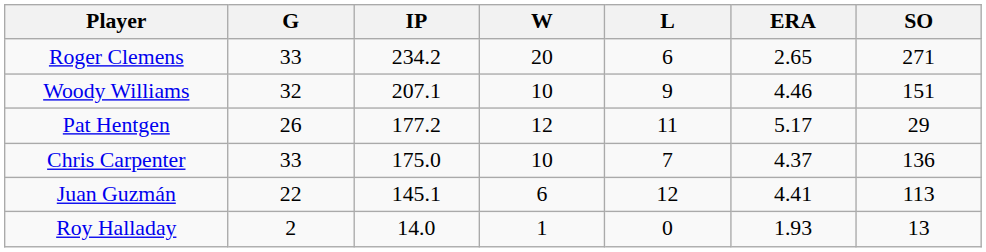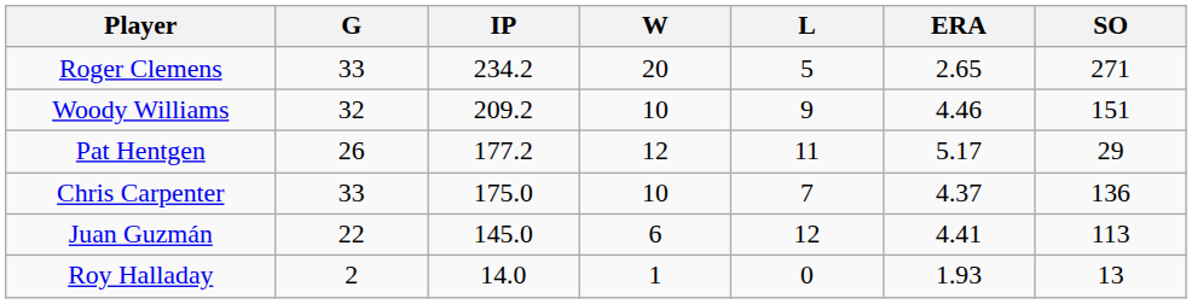 <table class="wikitable sortable">
 <tr>
 <th bgcolor="#DDDDFF" width="16%">Player</th>
 <th bgcolor="#DDDDFF" width="9%">G</th>
 <th bgcolor="#DDDDFF" width="9%">IP</th>
 <th bgcolor="#DDDDFF" width="9%">W</th>
 <th bgcolor="#DDDDFF" width="9%">L</th>
 <th bgcolor="#DDDDFF" width="9%">ERA</th>
 <th bgcolor="#DDDDFF" width="9%">SO</th>
 </tr>
 <tr align="center">
 <td><a href='#'>Roger Clemens</a></td>
 <td>33</td>
 <td>234.2</td>
 <td>20</td>
-<td>6</td>
+<td>5</td>
 <td>2.65</td>
 <td>271</td>
 </tr>
 <tr align=center>
 <td><a href='#'>Woody Williams</a></td>
 <td>32</td>
-<td>207.1</td>
+<td>209.2</td>
 <td>10</td>
 <td>9</td>
 <td>4.46</td>
 <td>151</td>
 </tr>
 <tr align=center>
 <td><a href='#'>Pat Hentgen</a></td>
 <td>26</td>
 <td>177.2</td>
 <td>12</td>
 <td>11</td>
 <td>5.17</td>
 <td>29</td>
 </tr>
 <tr align=center>
 <td><a href='#'>Chris Carpenter</a></td>
 <td>33</td>
 <td>175.0</td>
 <td>10</td>
 <td>7</td>
 <td>4.37</td>
 <td>136</td>
 </tr>
 <tr align=center>
 <td><a href='#'>Juan Guzmán</a></td>
 <td>22</td>
-<td>145.1</td>
+<td>145.0</td>
 <td>6</td>
 <td>12</td>
 <td>4.41</td>
 <td>113</td>
 </tr>
 <tr align=center>
 <td><a href='#'>Roy Halladay</a></td>
 <td>2</td>
 <td>14.0</td>
 <td>1</td>
 <td>0</td>
 <td>1.93</td>
 <td>13</td>
 </tr>
 </table>
